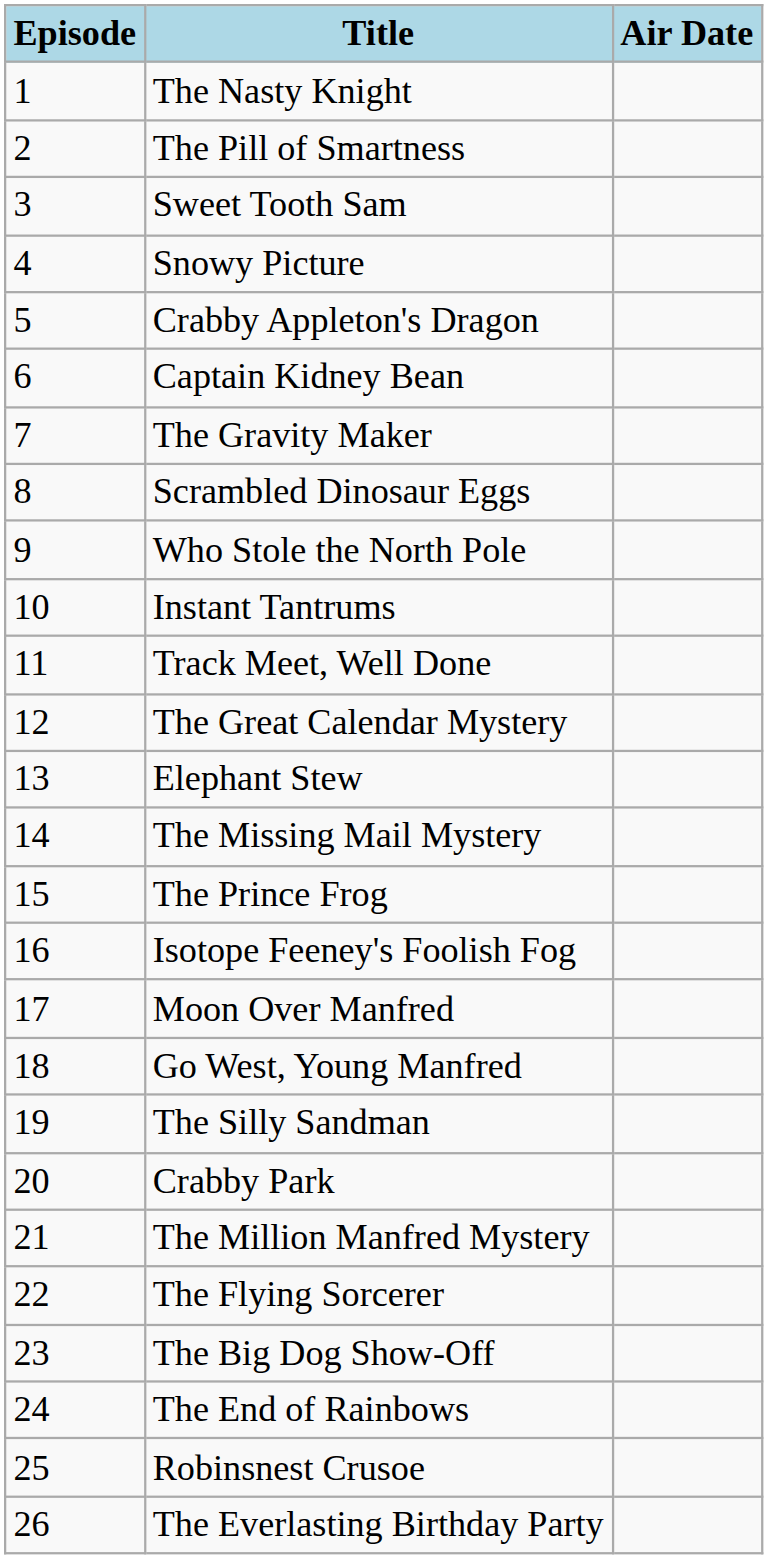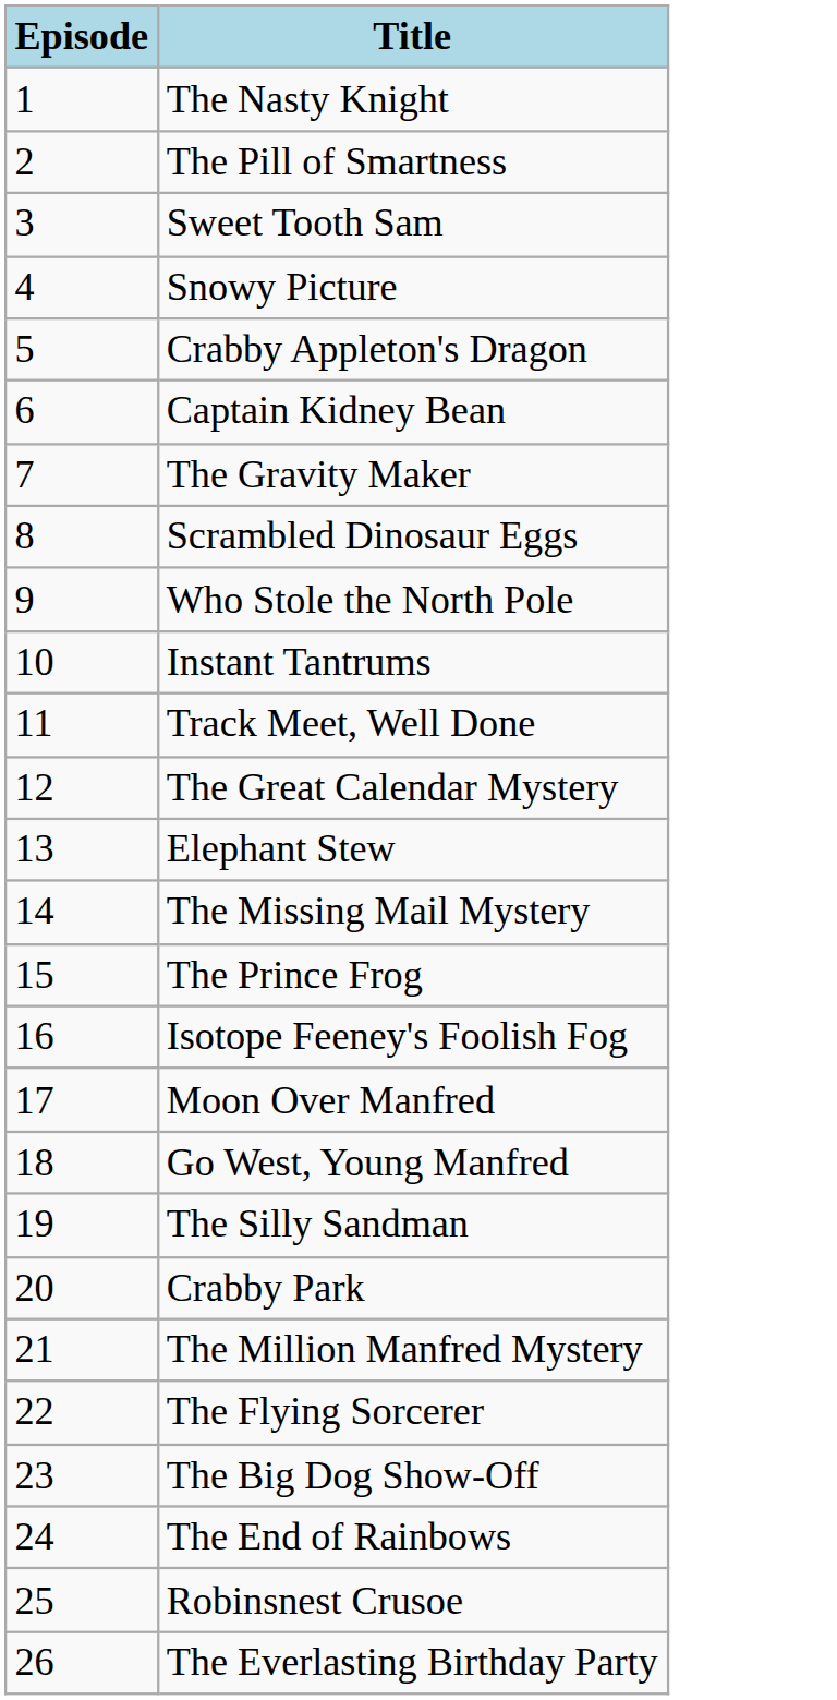 <table class="wikitable">
 <tr>
 <th style="background:#add8e6;">Episode</th>
 <th style="background:#add8e6;">Title</th>
-<th style="background:#add8e6;">Air Date</th>
 </tr>
 <tr>
 <td>1</td>
 <td>The Nasty Knight</td>
-<td></td>
 </tr>
 <tr>
 <td>2</td>
 <td>The Pill of Smartness</td>
-<td></td>
 </tr>
 <tr>
 <td>3</td>
 <td>Sweet Tooth Sam</td>
-<td></td>
 </tr>
 <tr>
 <td>4</td>
 <td>Snowy Picture</td>
-<td></td>
 </tr>
 <tr>
 <td>5</td>
 <td>Crabby Appleton's Dragon</td>
-<td></td>
 </tr>
 <tr>
 <td>6</td>
 <td>Captain Kidney Bean</td>
-<td></td>
 </tr>
 <tr>
 <td>7</td>
 <td>The Gravity Maker</td>
-<td></td>
 </tr>
 <tr>
 <td>8</td>
 <td>Scrambled Dinosaur Eggs</td>
-<td></td>
 </tr>
 <tr>
 <td>9</td>
 <td>Who Stole the North Pole</td>
-<td></td>
 </tr>
 <tr>
 <td>10</td>
 <td>Instant Tantrums</td>
-<td></td>
 </tr>
 <tr>
 <td>11</td>
 <td>Track Meet, Well Done</td>
-<td></td>
 </tr>
 <tr>
 <td>12</td>
 <td>The Great Calendar Mystery</td>
-<td></td>
 </tr>
 <tr>
 <td>13</td>
 <td>Elephant Stew</td>
-<td></td>
 </tr>
 <tr>
 <td>14</td>
 <td>The Missing Mail Mystery</td>
-<td></td>
 </tr>
 <tr>
 <td>15</td>
 <td>The Prince Frog</td>
-<td></td>
 </tr>
 <tr>
 <td>16</td>
 <td>Isotope Feeney's Foolish Fog</td>
-<td></td>
 </tr>
 <tr>
 <td>17</td>
 <td>Moon Over Manfred</td>
-<td></td>
 </tr>
 <tr>
 <td>18</td>
 <td>Go West, Young Manfred</td>
-<td></td>
 </tr>
 <tr>
 <td>19</td>
 <td>The Silly Sandman</td>
-<td></td>
 </tr>
 <tr>
 <td>20</td>
 <td>Crabby Park</td>
-<td></td>
 </tr>
 <tr>
 <td>21</td>
 <td>The Million Manfred Mystery</td>
-<td></td>
 </tr>
 <tr>
 <td>22</td>
 <td>The Flying Sorcerer</td>
-<td></td>
 </tr>
 <tr>
 <td>23</td>
 <td>The Big Dog Show-Off</td>
-<td></td>
 </tr>
 <tr>
 <td>24</td>
 <td>The End of Rainbows</td>
-<td></td>
 </tr>
 <tr>
 <td>25</td>
 <td>Robinsnest Crusoe</td>
-<td></td>
 </tr>
 <tr>
 <td>26</td>
 <td>The Everlasting Birthday Party</td>
-<td></td>
 </tr>
 </table>
